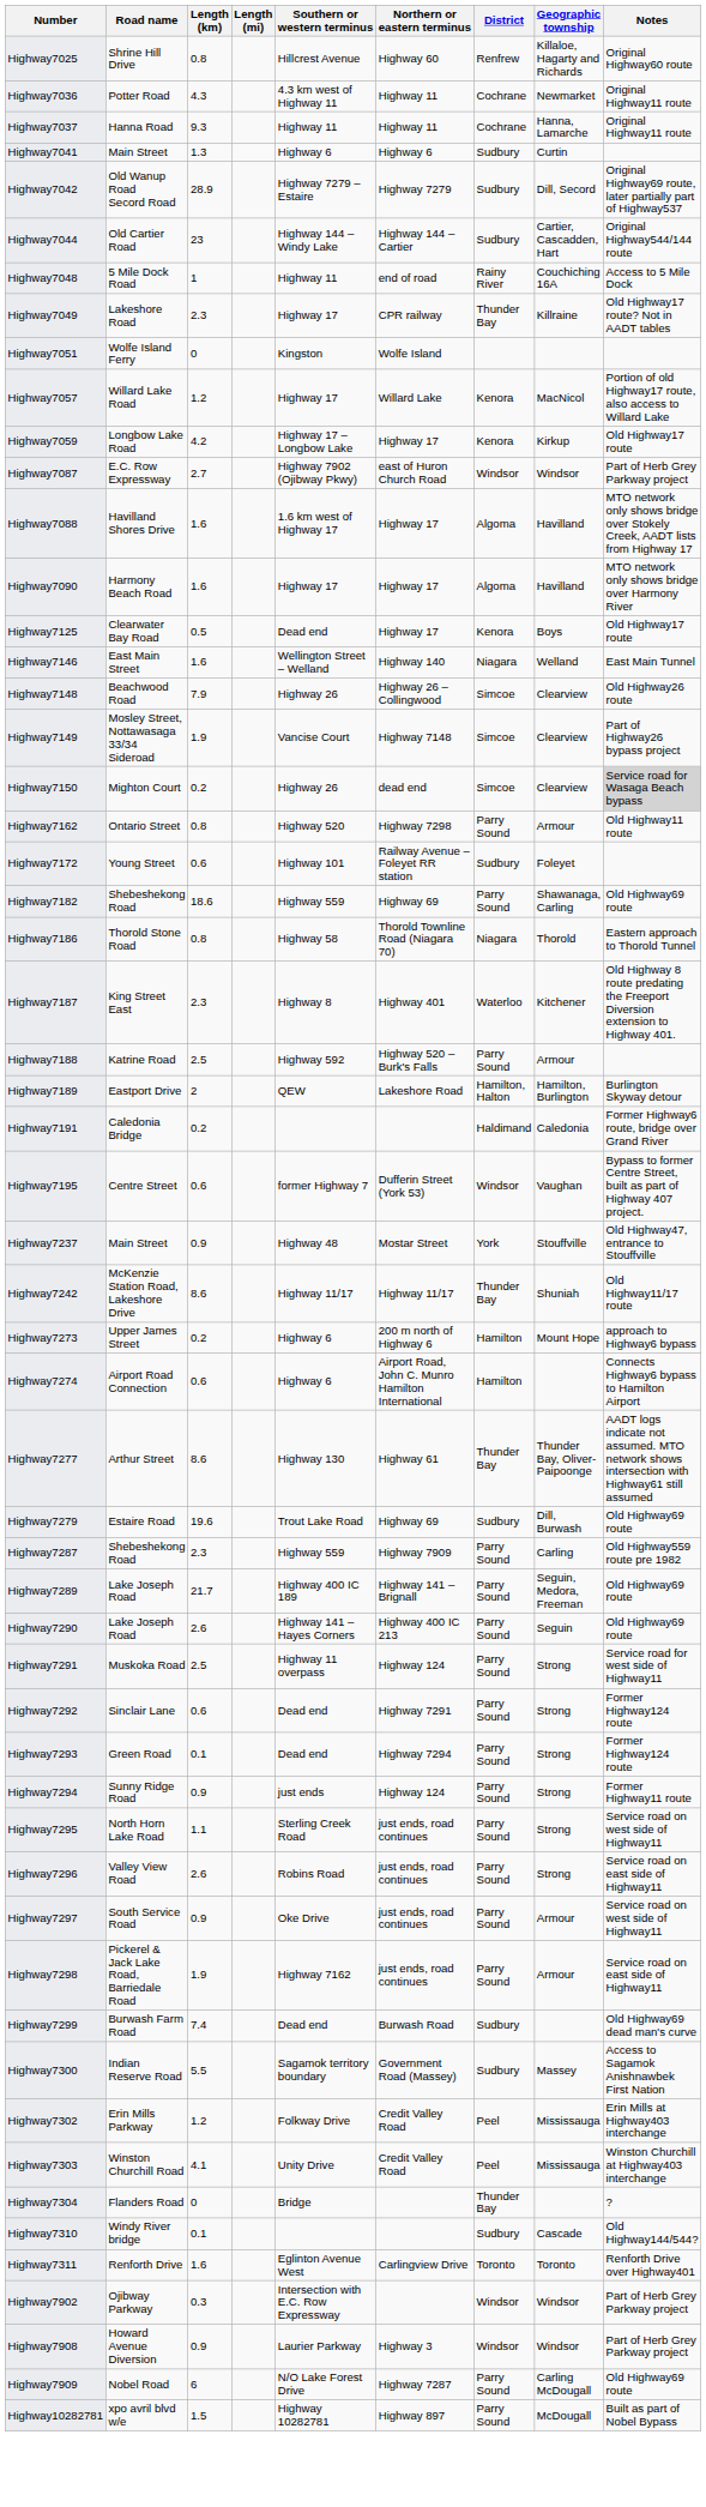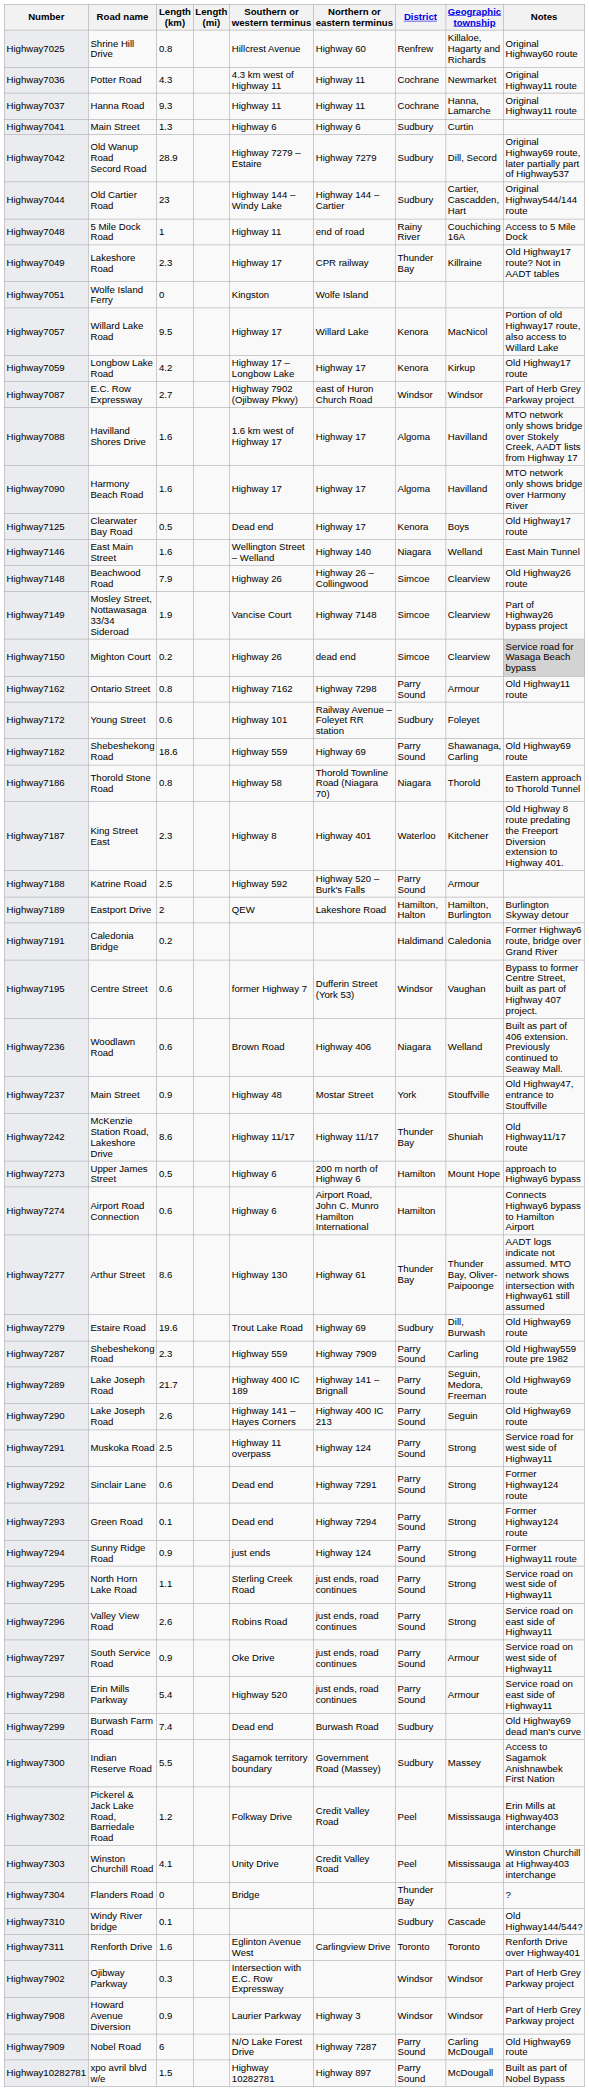 <table class="wikitable sortable plainrowheaders">
 <tr>
 <th scope="col">Number</th>
 <th scope="col" class="unsortable">Road name</th>
 <th scope="col" data-sort-type="number">Length (km)</th>
 <th scope="col" data-sort-type="number">Length (mi)</th>
 <th scope="col" class="unsortable">Southern or western terminus</th>
 <th scope="col" class="unsortable">Northern or eastern terminus</th>
 <th scope="col"><a href='#'>District</a></th>
 <th scope="col"><a href='#'>Geographic township</a></th>
 <th scope="col" class="unsortable">Notes</th>
 </tr>
 <tr>
 <td style="background-color:#eaecf0;">Highway7025</td>
 <td>Shrine Hill Drive</td>
 <td>0.8</td>
 <td></td>
 <td>Hillcrest Avenue</td>
 <td>Highway 60</td>
 <td>Renfrew</td>
 <td>Killaloe, Hagarty and Richards</td>
 <td>Original Highway60 route</td>
 </tr>
 <tr>
 <td style="background-color:#eaecf0;">Highway7036</td>
 <td>Potter Road</td>
 <td>4.3</td>
 <td></td>
 <td>4.3 km west of Highway 11</td>
 <td>Highway 11</td>
 <td>Cochrane</td>
 <td>Newmarket</td>
 <td>Original Highway11 route</td>
 </tr>
 <tr>
 <td style="background-color:#eaecf0;">Highway7037</td>
 <td>Hanna Road</td>
 <td>9.3</td>
 <td></td>
 <td>Highway 11</td>
 <td>Highway 11</td>
 <td>Cochrane</td>
 <td>Hanna, Lamarche</td>
 <td>Original Highway11 route</td>
 </tr>
 <tr>
 <td style="background-color:#eaecf0;">Highway7041</td>
 <td>Main Street</td>
 <td>1.3</td>
 <td></td>
 <td>Highway 6</td>
 <td>Highway 6</td>
 <td>Sudbury</td>
 <td>Curtin</td>
 <td></td>
 </tr>
 <tr>
 <td style="background-color:#eaecf0;">Highway7042</td>
 <td>Old Wanup Road<br>Secord Road</td>
 <td>28.9</td>
 <td></td>
 <td>Highway 7279 – Estaire</td>
 <td>Highway 7279</td>
 <td>Sudbury</td>
 <td>Dill, Secord</td>
 <td>Original Highway69 route, later partially part of Highway537</td>
 </tr>
 <tr>
 <td style="background-color:#eaecf0;">Highway7044</td>
 <td>Old Cartier Road</td>
 <td>23</td>
 <td></td>
 <td>Highway 144 – Windy Lake</td>
 <td>Highway 144 – Cartier</td>
 <td>Sudbury</td>
 <td>Cartier, Cascadden, Hart</td>
 <td>Original Highway544/144 route</td>
 </tr>
 <tr>
 <td style="background-color:#eaecf0;">Highway7048</td>
 <td>5 Mile Dock Road</td>
 <td>1</td>
 <td></td>
 <td>Highway 11</td>
 <td>end of road</td>
 <td>Rainy River</td>
 <td>Couchiching 16A</td>
 <td>Access to 5 Mile Dock</td>
 </tr>
 <tr>
 <td style="background-color:#eaecf0;">Highway7049</td>
 <td>Lakeshore Road</td>
 <td>2.3</td>
 <td></td>
 <td>Highway 17</td>
 <td>CPR railway</td>
 <td>Thunder Bay</td>
 <td>Killraine</td>
 <td>Old Highway17 route? Not in AADT tables</td>
 </tr>
 <tr>
 <td style="background-color:#eaecf0;">Highway7051</td>
 <td>Wolfe Island Ferry</td>
 <td>0</td>
 <td></td>
 <td>Kingston</td>
 <td>Wolfe Island</td>
 <td></td>
 <td></td>
 <td></td>
 </tr>
 <tr>
 <td style="background-color:#eaecf0;">Highway7057</td>
 <td>Willard Lake Road</td>
-<td>1.2</td>
+<td>9.5</td>
 <td></td>
 <td>Highway 17</td>
 <td>Willard Lake</td>
 <td>Kenora</td>
 <td>MacNicol</td>
 <td>Portion of old Highway17 route, also access to Willard Lake</td>
 </tr>
 <tr>
 <td style="background-color:#eaecf0;">Highway7059</td>
 <td>Longbow Lake Road</td>
 <td>4.2</td>
 <td></td>
 <td>Highway 17 – Longbow Lake</td>
 <td>Highway 17</td>
 <td>Kenora</td>
 <td>Kirkup</td>
 <td>Old Highway17 route</td>
 </tr>
 <tr>
 <td style="background-color:#eaecf0;">Highway7087</td>
 <td>E.C. Row Expressway</td>
 <td>2.7</td>
 <td></td>
 <td>Highway 7902 (Ojibway Pkwy)</td>
 <td>east of Huron Church Road</td>
 <td>Windsor</td>
 <td>Windsor</td>
 <td>Part of Herb Grey Parkway project</td>
 </tr>
 <tr>
 <td style="background-color:#eaecf0;">Highway7088</td>
 <td>Havilland Shores Drive</td>
 <td>1.6</td>
 <td></td>
 <td>1.6 km west of Highway 17</td>
 <td>Highway 17</td>
 <td>Algoma</td>
 <td>Havilland</td>
 <td>MTO network only shows bridge over Stokely Creek, AADT lists  from Highway 17</td>
 </tr>
 <tr>
 <td style="background-color:#eaecf0;">Highway7090</td>
 <td>Harmony Beach Road</td>
 <td>1.6</td>
 <td></td>
 <td>Highway 17</td>
 <td>Highway 17</td>
 <td>Algoma</td>
 <td>Havilland</td>
 <td>MTO network only shows bridge over Harmony River</td>
 </tr>
 <tr>
 <td style="background-color:#eaecf0;">Highway7125</td>
 <td>Clearwater Bay Road</td>
 <td>0.5</td>
 <td></td>
 <td>Dead end</td>
 <td>Highway 17</td>
 <td>Kenora</td>
 <td>Boys</td>
 <td>Old Highway17 route</td>
 </tr>
 <tr>
 <td style="background-color:#eaecf0;">Highway7146</td>
 <td>East Main Street</td>
 <td>1.6</td>
 <td></td>
 <td>Wellington Street – Welland</td>
 <td>Highway 140</td>
 <td>Niagara</td>
 <td>Welland</td>
 <td>East Main Tunnel</td>
 </tr>
 <tr>
 <td style="background-color:#eaecf0;">Highway7148</td>
 <td>Beachwood Road</td>
 <td>7.9</td>
 <td></td>
 <td>Highway 26</td>
 <td>Highway 26 – Collingwood</td>
 <td>Simcoe</td>
 <td>Clearview</td>
 <td>Old Highway26 route</td>
 </tr>
 <tr>
 <td style="background-color:#eaecf0;">Highway7149</td>
 <td>Mosley Street, Nottawasaga 33/34 Sideroad</td>
 <td>1.9</td>
 <td></td>
 <td>Vancise Court</td>
 <td>Highway 7148</td>
 <td>Simcoe</td>
 <td>Clearview</td>
 <td>Part of Highway26 bypass project</td>
 </tr>
 <tr>
 <td style="background-color:#eaecf0;">Highway7150</td>
 <td>Mighton Court</td>
 <td>0.2</td>
 <td></td>
 <td>Highway 26</td>
 <td>dead end</td>
 <td>Simcoe</td>
 <td>Clearview</td>
 <td style="background: lightgrey;">Service road for Wasaga Beach bypass</td>
 </tr>
 <tr>
 <td style="background-color:#eaecf0;">Highway7162</td>
 <td>Ontario Street</td>
 <td>0.8</td>
 <td></td>
-<td>Highway 520</td>
+<td>Highway 7162</td>
 <td>Highway 7298</td>
 <td>Parry Sound</td>
 <td>Armour</td>
 <td>Old Highway11 route</td>
 </tr>
 <tr>
 <td style="background-color:#eaecf0;">Highway7172</td>
 <td>Young Street</td>
 <td>0.6</td>
 <td></td>
 <td>Highway 101</td>
 <td>Railway Avenue – Foleyet RR station</td>
 <td>Sudbury</td>
 <td>Foleyet</td>
 <td></td>
 </tr>
 <tr>
 <td style="background-color:#eaecf0;">Highway7182</td>
 <td>Shebeshekong Road</td>
 <td>18.6</td>
 <td></td>
 <td>Highway 559</td>
 <td>Highway 69</td>
 <td>Parry Sound</td>
 <td>Shawanaga, Carling</td>
 <td>Old Highway69 route</td>
 </tr>
 <tr>
 <td style="background-color:#eaecf0;">Highway7186</td>
 <td>Thorold Stone Road</td>
 <td>0.8</td>
 <td></td>
 <td>Highway 58</td>
 <td>Thorold Townline Road (Niagara 70)</td>
 <td>Niagara</td>
 <td>Thorold</td>
 <td>Eastern approach to Thorold Tunnel</td>
 </tr>
 <tr>
 <td style="background-color:#eaecf0;">Highway7187</td>
 <td>King Street East</td>
 <td>2.3</td>
 <td></td>
 <td>Highway 8</td>
 <td>Highway 401</td>
 <td>Waterloo</td>
 <td>Kitchener</td>
 <td>Old Highway 8 route predating the Freeport Diversion extension to Highway 401.</td>
 </tr>
 <tr>
 <td style="background-color:#eaecf0;">Highway7188</td>
 <td>Katrine Road</td>
 <td>2.5</td>
 <td></td>
 <td>Highway 592</td>
 <td>Highway 520 – Burk's Falls</td>
 <td>Parry Sound</td>
 <td>Armour</td>
 <td></td>
 </tr>
 <tr>
 <td style="background-color:#eaecf0;">Highway7189</td>
 <td>Eastport Drive</td>
 <td>2</td>
 <td></td>
 <td>QEW</td>
 <td>Lakeshore Road</td>
 <td>Hamilton, Halton</td>
 <td>Hamilton, Burlington</td>
 <td>Burlington Skyway detour</td>
 </tr>
 <tr>
 <td style="background-color:#eaecf0;">Highway7191</td>
 <td>Caledonia Bridge</td>
 <td>0.2</td>
 <td></td>
 <td></td>
 <td></td>
 <td>Haldimand</td>
 <td>Caledonia</td>
 <td>Former Highway6 route, bridge over Grand River</td>
 </tr>
 <tr>
 <td style="background-color:#eaecf0;">Highway7195</td>
 <td>Centre Street</td>
 <td>0.6</td>
 <td></td>
 <td>former Highway 7</td>
 <td>Dufferin Street (York 53)</td>
 <td>Windsor</td>
 <td>Vaughan</td>
 <td>Bypass to former Centre Street, built as part of Highway 407 project.</td>
 </tr>
 <tr>
+<td style="background-color:#eaecf0;">Highway7236</td>
+<td>Woodlawn Road</td>
+<td>0.6</td>
+<td></td>
+<td>Brown Road</td>
+<td>Highway 406</td>
+<td>Niagara</td>
+<td>Welland</td>
+<td>Built as part of 406 extension. Previously continued to Seaway Mall.</td>
+</tr>
+<tr>
 <td style="background-color:#eaecf0;">Highway7237</td>
 <td>Main Street</td>
 <td>0.9</td>
 <td></td>
 <td>Highway 48</td>
 <td>Mostar Street</td>
 <td>York</td>
 <td>Stouffville</td>
 <td>Old Highway47, entrance to Stouffville</td>
 </tr>
 <tr>
 <td style="background-color:#eaecf0;">Highway7242</td>
 <td>McKenzie Station Road, Lakeshore Drive</td>
 <td>8.6</td>
 <td></td>
 <td>Highway 11/17</td>
 <td>Highway 11/17</td>
 <td>Thunder Bay</td>
 <td>Shuniah</td>
 <td>Old Highway11/17 route</td>
 </tr>
 <tr>
 <td style="background-color:#eaecf0;">Highway7273</td>
 <td>Upper James Street</td>
-<td>0.2</td>
+<td>0.5</td>
 <td></td>
 <td>Highway 6</td>
 <td>200 m north of Highway 6</td>
 <td>Hamilton</td>
 <td>Mount Hope</td>
 <td>approach to Highway6 bypass</td>
 </tr>
 <tr>
 <td style="background-color:#eaecf0;">Highway7274</td>
 <td>Airport Road Connection</td>
 <td>0.6</td>
 <td></td>
 <td>Highway 6</td>
 <td>Airport Road, John C. Munro Hamilton International</td>
 <td>Hamilton</td>
 <td></td>
 <td>Connects Highway6 bypass to Hamilton Airport</td>
 </tr>
 <tr>
 <td style="background-color:#eaecf0;">Highway7277</td>
 <td>Arthur Street</td>
 <td>8.6</td>
 <td></td>
 <td>Highway 130</td>
 <td>Highway 61</td>
 <td>Thunder Bay</td>
 <td>Thunder Bay, Oliver-Paipoonge</td>
 <td>AADT logs indicate not assumed. MTO network shows intersection with Highway61 still assumed</td>
 </tr>
 <tr>
 <td style="background-color:#eaecf0;">Highway7279</td>
 <td>Estaire Road</td>
 <td>19.6</td>
 <td></td>
 <td>Trout Lake Road</td>
 <td>Highway 69</td>
 <td>Sudbury</td>
 <td>Dill, Burwash</td>
 <td>Old Highway69 route</td>
 </tr>
 <tr>
 <td style="background-color:#eaecf0;">Highway7287</td>
 <td>Shebeshekong Road</td>
 <td>2.3</td>
 <td></td>
 <td>Highway 559</td>
 <td>Highway 7909</td>
 <td>Parry Sound</td>
 <td>Carling</td>
 <td>Old Highway559 route pre 1982</td>
 </tr>
 <tr>
 <td style="background-color:#eaecf0;">Highway7289</td>
 <td>Lake Joseph Road</td>
 <td>21.7</td>
 <td></td>
 <td>Highway 400 IC 189</td>
 <td>Highway 141 – Brignall</td>
 <td>Parry Sound</td>
 <td>Seguin, Medora, Freeman</td>
 <td>Old Highway69 route</td>
 </tr>
 <tr>
 <td style="background-color:#eaecf0;">Highway7290</td>
 <td>Lake Joseph Road</td>
 <td>2.6</td>
 <td></td>
 <td>Highway 141 – Hayes Corners</td>
 <td>Highway 400 IC 213</td>
 <td>Parry Sound</td>
 <td>Seguin</td>
 <td>Old Highway69 route</td>
 </tr>
 <tr>
 <td style="background-color:#eaecf0;">Highway7291</td>
 <td>Muskoka Road</td>
 <td>2.5</td>
 <td></td>
 <td>Highway 11 overpass</td>
 <td>Highway 124</td>
 <td>Parry Sound</td>
 <td>Strong</td>
 <td>Service road for west side of Highway11</td>
 </tr>
 <tr>
 <td style="background-color:#eaecf0;">Highway7292</td>
 <td>Sinclair Lane</td>
 <td>0.6</td>
 <td></td>
 <td>Dead end</td>
 <td>Highway 7291</td>
 <td>Parry Sound</td>
 <td>Strong</td>
 <td>Former Highway124 route</td>
 </tr>
 <tr>
 <td style="background-color:#eaecf0;">Highway7293</td>
 <td>Green Road</td>
 <td>0.1</td>
 <td></td>
 <td>Dead end</td>
 <td>Highway 7294</td>
 <td>Parry Sound</td>
 <td>Strong</td>
 <td>Former Highway124 route</td>
 </tr>
 <tr>
 <td style="background-color:#eaecf0;">Highway7294</td>
 <td>Sunny Ridge Road</td>
 <td>0.9</td>
 <td></td>
 <td>just ends</td>
 <td>Highway 124</td>
 <td>Parry Sound</td>
 <td>Strong</td>
 <td>Former Highway11 route</td>
 </tr>
 <tr>
 <td style="background-color:#eaecf0;">Highway7295</td>
 <td>North Horn Lake Road</td>
 <td>1.1</td>
 <td></td>
 <td>Sterling Creek Road</td>
 <td>just ends, road continues</td>
 <td>Parry Sound</td>
 <td>Strong</td>
 <td>Service road on west side of Highway11</td>
 </tr>
 <tr>
 <td style="background-color:#eaecf0;">Highway7296</td>
 <td>Valley View Road</td>
 <td>2.6</td>
 <td></td>
 <td>Robins Road</td>
 <td>just ends, road continues</td>
 <td>Parry Sound</td>
 <td>Strong</td>
 <td>Service road on east side of Highway11</td>
 </tr>
 <tr>
 <td style="background-color:#eaecf0;">Highway7297</td>
 <td>South Service Road</td>
 <td>0.9</td>
 <td></td>
 <td>Oke Drive</td>
 <td>just ends, road continues</td>
 <td>Parry Sound</td>
 <td>Armour</td>
 <td>Service road on west side of Highway11</td>
 </tr>
 <tr>
 <td style="background-color:#eaecf0;">Highway7298</td>
-<td>Pickerel & Jack Lake Road, Barriedale Road</td>
-<td>1.9</td>
+<td>Erin Mills Parkway</td>
+<td>5.4</td>
 <td></td>
-<td>Highway 7162</td>
+<td>Highway 520</td>
 <td>just ends, road continues</td>
 <td>Parry Sound</td>
 <td>Armour</td>
 <td>Service road on east side of Highway11</td>
 </tr>
 <tr>
 <td style="background-color:#eaecf0;">Highway7299</td>
 <td>Burwash Farm Road</td>
 <td>7.4</td>
 <td></td>
 <td>Dead end</td>
 <td>Burwash Road</td>
 <td>Sudbury</td>
 <td></td>
 <td>Old Highway69 dead man's curve</td>
 </tr>
 <tr>
 <td style="background-color:#eaecf0;">Highway7300</td>
 <td>Indian Reserve Road</td>
 <td>5.5</td>
 <td></td>
 <td>Sagamok territory boundary</td>
 <td>Government Road (Massey)</td>
 <td>Sudbury</td>
 <td>Massey</td>
 <td>Access to Sagamok Anishnawbek First Nation</td>
 </tr>
 <tr>
 <td style="background-color:#eaecf0;">Highway7302</td>
-<td>Erin Mills Parkway</td>
+<td>Pickerel & Jack Lake Road, Barriedale Road</td>
 <td>1.2</td>
 <td></td>
 <td>Folkway Drive</td>
 <td>Credit Valley Road</td>
 <td>Peel</td>
 <td>Mississauga</td>
 <td>Erin Mills at Highway403 interchange</td>
 </tr>
 <tr>
 <td style="background-color:#eaecf0;">Highway7303</td>
 <td>Winston Churchill Road</td>
 <td>4.1</td>
 <td></td>
 <td>Unity Drive</td>
 <td>Credit Valley Road</td>
 <td>Peel</td>
 <td>Mississauga</td>
 <td>Winston Churchill at Highway403 interchange</td>
 </tr>
 <tr>
 <td style="background-color:#eaecf0;">Highway7304</td>
 <td>Flanders Road</td>
 <td>0</td>
 <td></td>
 <td>Bridge</td>
 <td></td>
 <td>Thunder Bay</td>
 <td></td>
 <td>?</td>
 </tr>
 <tr>
 <td style="background-color:#eaecf0;">Highway7310</td>
 <td>Windy River bridge</td>
 <td>0.1</td>
 <td></td>
 <td></td>
 <td></td>
 <td>Sudbury</td>
 <td>Cascade</td>
 <td>Old Highway144/544?</td>
 </tr>
 <tr>
 <td style="background-color:#eaecf0;">Highway7311</td>
 <td>Renforth Drive</td>
 <td>1.6</td>
 <td></td>
 <td>Eglinton Avenue West</td>
 <td>Carlingview Drive</td>
 <td>Toronto</td>
 <td>Toronto</td>
 <td>Renforth Drive over Highway401</td>
 </tr>
 <tr>
 <td style="background-color:#eaecf0;">Highway7902</td>
 <td>Ojibway Parkway</td>
 <td>0.3</td>
 <td></td>
 <td>Intersection with E.C. Row Expressway</td>
 <td></td>
 <td>Windsor</td>
 <td>Windsor</td>
 <td>Part of Herb Grey Parkway project</td>
 </tr>
 <tr>
 <td style="background-color:#eaecf0;">Highway7908</td>
 <td>Howard Avenue Diversion</td>
 <td>0.9</td>
 <td></td>
 <td>Laurier Parkway</td>
 <td>Highway 3</td>
 <td>Windsor</td>
 <td>Windsor</td>
 <td>Part of Herb Grey Parkway project</td>
 </tr>
 <tr>
 <td style="background-color:#eaecf0;">Highway7909</td>
 <td>Nobel Road</td>
 <td>6</td>
 <td></td>
 <td>N/O Lake Forest Drive</td>
 <td>Highway 7287</td>
 <td>Parry Sound</td>
 <td>Carling<br>McDougall</td>
 <td>Old Highway69 route</td>
 </tr>
 <tr>
 <td style="background-color:#eaecf0;">Highway10282781</td>
 <td>xpo avril blvd w/e</td>
 <td>1.5</td>
 <td></td>
 <td>Highway 10282781</td>
 <td>Highway 897</td>
 <td>Parry Sound</td>
 <td>McDougall</td>
 <td>Built as part of Nobel Bypass</td>
 </tr>
 </table>
